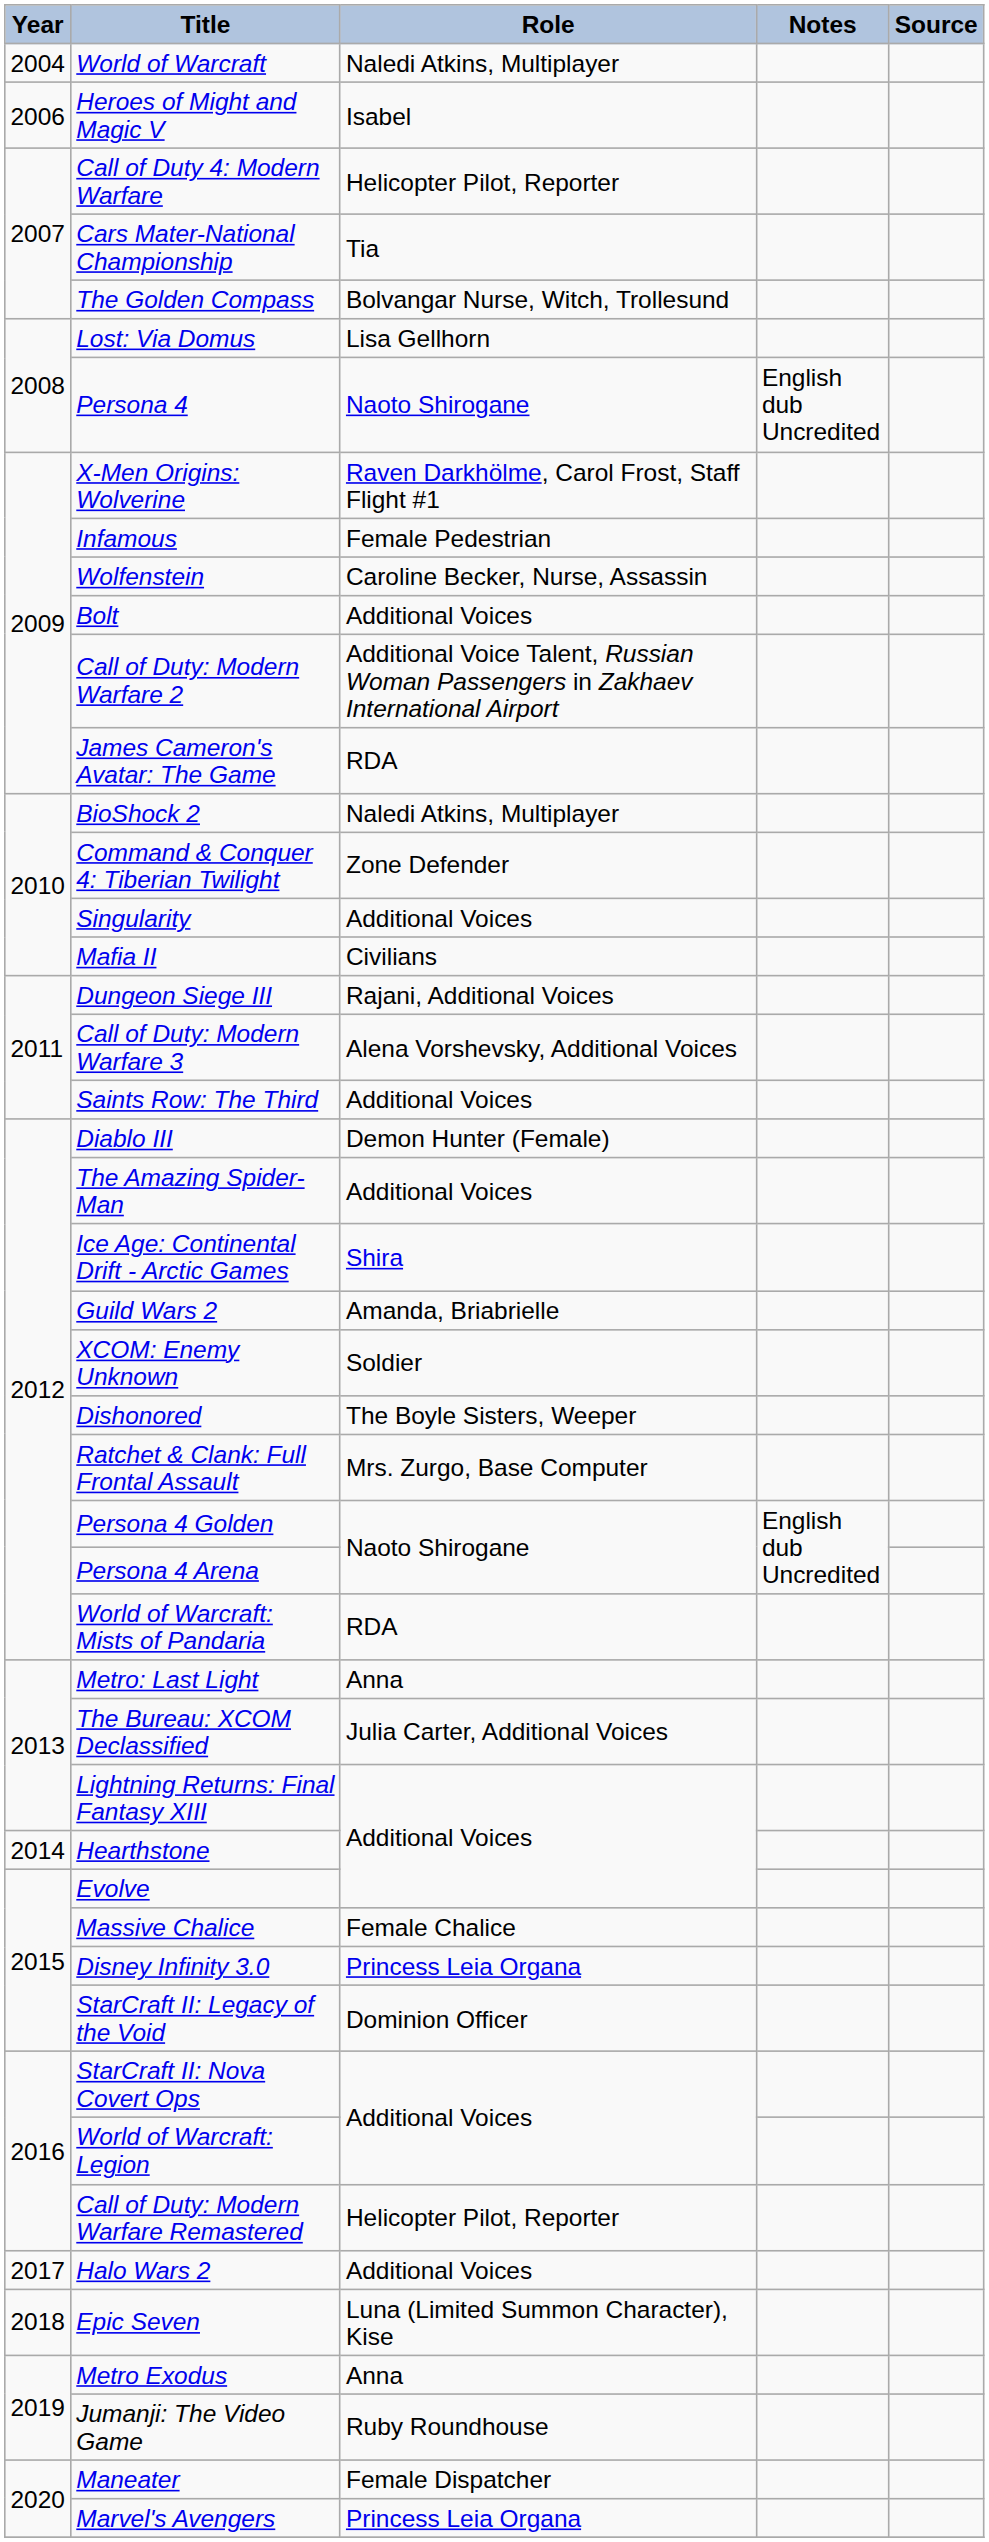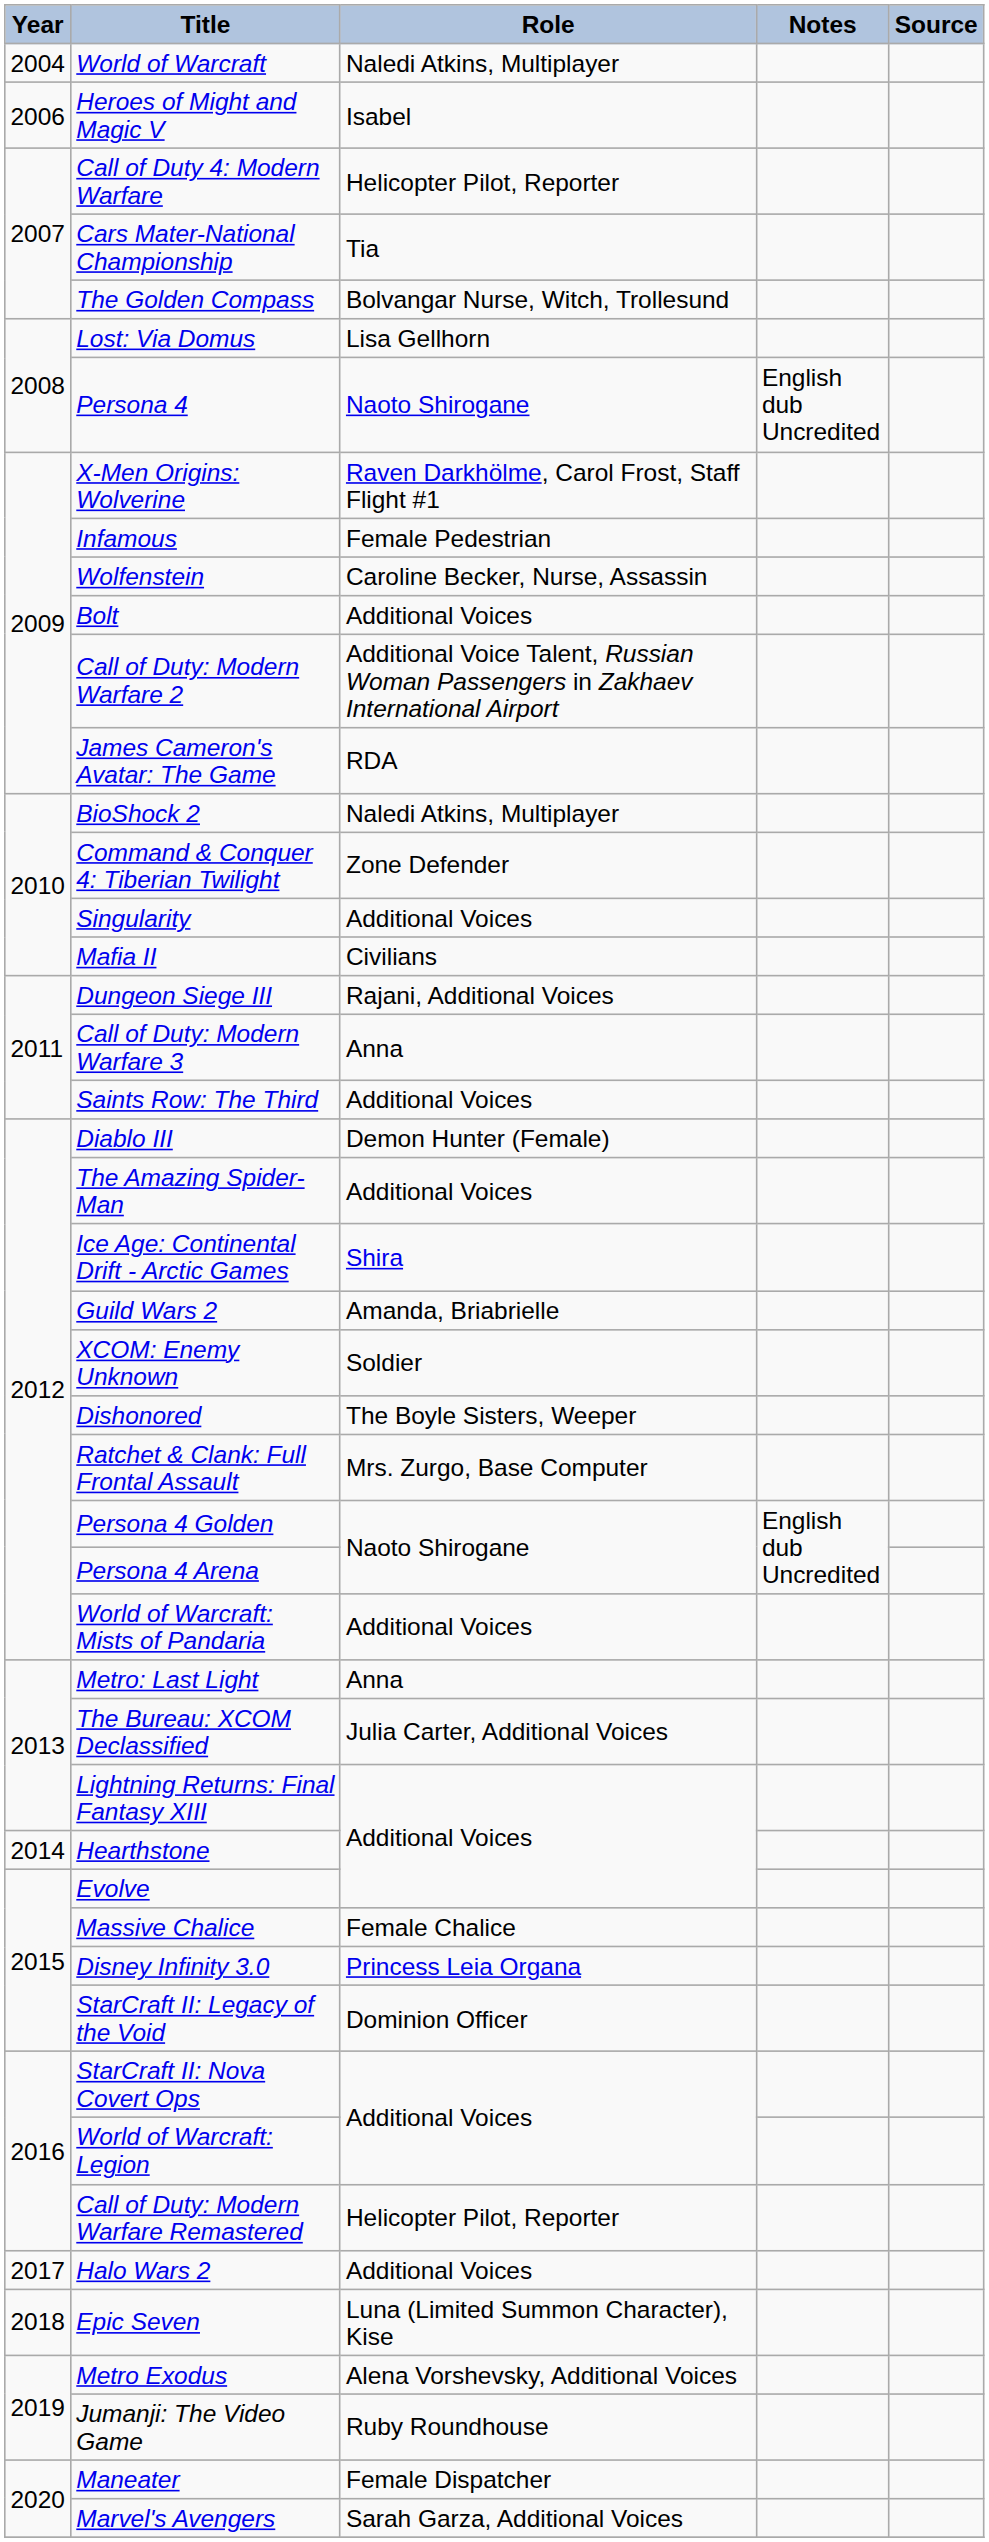 <table class="wikitable sortable plainrowheaders" style="width=95%;  font-size: 95%;">
 <tr>
 <th style="background:#b0c4de;">Year</th>
 <th style="background:#b0c4de;">Title</th>
 <th style="background:#b0c4de;">Role</th>
 <th style="background:#b0c4de;" class="unsortable">Notes</th>
 <th style="background:#b0c4de;" class="unsortable">Source</th>
 </tr>
 <tr>
 <td>2004</td>
 <td><em><a href='#'>World of Warcraft</a></em></td>
 <td>Naledi Atkins, Multiplayer</td>
 <td></td>
 <td></td>
 </tr>
 <tr>
 <td>2006</td>
 <td><em><a href='#'>Heroes of Might and Magic V</a></em></td>
 <td>Isabel</td>
 <td></td>
 <td></td>
 </tr>
 <tr>
 <td rowspan="3">2007</td>
 <td><em><a href='#'>Call of Duty 4: Modern Warfare</a></em></td>
 <td>Helicopter Pilot, Reporter</td>
 <td></td>
 <td></td>
 </tr>
 <tr>
 <td><em><a href='#'>Cars Mater-National Championship</a></em></td>
 <td>Tia</td>
 <td></td>
 <td></td>
 </tr>
 <tr>
 <td><em><a href='#'>The Golden Compass</a></em></td>
 <td>Bolvangar Nurse, Witch, Trollesund</td>
 <td></td>
 <td></td>
 </tr>
 <tr>
 <td rowspan=2>2008</td>
 <td><em><a href='#'>Lost: Via Domus</a></em></td>
 <td>Lisa Gellhorn</td>
 <td></td>
 <td></td>
 </tr>
 <tr>
 <td><em><a href='#'>Persona 4</a></em></td>
 <td><a href='#'>Naoto Shirogane</a></td>
 <td>English dub <br> Uncredited</td>
 <td></td>
 </tr>
 <tr>
 <td rowspan="6">2009</td>
 <td><em><a href='#'>X-Men Origins: Wolverine</a></em></td>
 <td><a href='#'>Raven Darkhölme</a>, Carol Frost, Staff Flight #1</td>
 <td></td>
 <td></td>
 </tr>
 <tr>
 <td><em><a href='#'>Infamous</a></em></td>
 <td>Female Pedestrian</td>
 <td></td>
 <td></td>
 </tr>
 <tr>
 <td><em><a href='#'>Wolfenstein</a></em></td>
 <td>Caroline Becker, Nurse, Assassin</td>
 <td></td>
 <td></td>
 </tr>
 <tr>
 <td><em><a href='#'>Bolt</a></em></td>
 <td>Additional Voices</td>
 <td></td>
 <td></td>
 </tr>
 <tr>
 <td><em><a href='#'>Call of Duty: Modern Warfare 2</a></em></td>
 <td>Additional Voice Talent, <em>Russian Woman Passengers</em> in <em>Zakhaev International Airport</em></td>
 <td></td>
 <td></td>
 </tr>
 <tr>
 <td><em><a href='#'>James Cameron's Avatar: The Game</a></em></td>
 <td>RDA</td>
 <td></td>
 <td></td>
 </tr>
 <tr>
 <td rowspan="4">2010</td>
 <td><em><a href='#'>BioShock 2</a></em></td>
 <td>Naledi Atkins, Multiplayer</td>
 <td></td>
 <td></td>
 </tr>
 <tr>
 <td><em><a href='#'>Command & Conquer 4: Tiberian Twilight</a></em></td>
 <td>Zone Defender</td>
 <td></td>
 <td></td>
 </tr>
 <tr>
 <td><em><a href='#'>Singularity</a></em></td>
 <td>Additional Voices</td>
 <td></td>
 <td></td>
 </tr>
 <tr>
 <td><em><a href='#'>Mafia II</a></em></td>
 <td>Civilians</td>
 <td></td>
 <td></td>
 </tr>
 <tr>
 <td rowspan="3">2011</td>
 <td><em><a href='#'>Dungeon Siege III</a></em></td>
 <td>Rajani, Additional Voices</td>
 <td></td>
 <td></td>
 </tr>
 <tr>
 <td><em><a href='#'>Call of Duty: Modern Warfare 3</a></em></td>
-<td>Alena Vorshevsky, Additional Voices</td>
+<td>Anna</td>
 <td></td>
 <td></td>
 </tr>
 <tr>
 <td><em><a href='#'>Saints Row: The Third</a></em></td>
 <td>Additional Voices</td>
 <td></td>
 <td></td>
 </tr>
 <tr>
 <td rowspan="10">2012</td>
 <td><em><a href='#'>Diablo III</a></em></td>
 <td>Demon Hunter (Female)</td>
 <td></td>
 <td></td>
 </tr>
 <tr>
 <td><em><a href='#'>The Amazing Spider-Man</a></em></td>
 <td>Additional Voices</td>
 <td></td>
 <td></td>
 </tr>
 <tr>
 <td><em><a href='#'>Ice Age: Continental Drift - Arctic Games</a></em></td>
 <td><a href='#'>Shira</a></td>
 <td></td>
 <td></td>
 </tr>
 <tr>
 <td><em><a href='#'>Guild Wars 2</a></em></td>
 <td>Amanda, Briabrielle</td>
 <td></td>
 <td></td>
 </tr>
 <tr>
 <td><em><a href='#'>XCOM: Enemy Unknown</a></em></td>
 <td>Soldier</td>
 <td></td>
 <td></td>
 </tr>
 <tr>
 <td><em><a href='#'>Dishonored</a></em></td>
 <td>The Boyle Sisters, Weeper</td>
 <td></td>
 <td></td>
 </tr>
 <tr>
 <td><em><a href='#'>Ratchet & Clank: Full Frontal Assault</a></em></td>
 <td>Mrs. Zurgo, Base Computer</td>
 <td></td>
 <td></td>
 </tr>
 <tr>
 <td><em><a href='#'>Persona 4 Golden</a></em></td>
 <td rowspan="2">Naoto Shirogane</td>
 <td rowspan=2>English dub <br> Uncredited</td>
 <td></td>
 </tr>
 <tr>
 <td><em><a href='#'>Persona 4 Arena</a></em></td>
 <td></td>
 </tr>
 <tr>
 <td><em><a href='#'>World of Warcraft: Mists of Pandaria</a></em></td>
-<td>RDA</td>
+<td>Additional Voices</td>
 <td></td>
 <td></td>
 </tr>
 <tr>
 <td rowspan="3">2013</td>
 <td><em><a href='#'>Metro: Last Light</a></em></td>
 <td>Anna</td>
 <td></td>
 <td></td>
 </tr>
 <tr>
 <td><em><a href='#'>The Bureau: XCOM Declassified</a></em></td>
 <td>Julia Carter, Additional Voices</td>
 <td></td>
 <td></td>
 </tr>
 <tr>
 <td><em><a href='#'>Lightning Returns: Final Fantasy XIII</a></em></td>
 <td rowspan="3">Additional Voices</td>
 <td></td>
 <td></td>
 </tr>
 <tr>
 <td>2014</td>
 <td><em><a href='#'>Hearthstone</a></em></td>
 <td></td>
 <td></td>
 </tr>
 <tr>
 <td rowspan="4">2015</td>
 <td><em><a href='#'>Evolve</a></em></td>
 <td></td>
 <td></td>
 </tr>
 <tr>
 <td><em><a href='#'>Massive Chalice</a></em></td>
 <td>Female Chalice</td>
 <td></td>
 <td></td>
 </tr>
 <tr>
 <td><em><a href='#'>Disney Infinity 3.0</a></em></td>
 <td><a href='#'>Princess Leia Organa</a></td>
 <td></td>
 <td></td>
 </tr>
 <tr>
 <td><em><a href='#'>StarCraft II: Legacy of the Void</a></em></td>
 <td>Dominion Officer</td>
 <td></td>
 <td></td>
 </tr>
 <tr>
 <td rowspan=3>2016</td>
 <td><em><a href='#'>StarCraft II: Nova Covert Ops</a></em></td>
 <td rowspan=2>Additional Voices</td>
 <td></td>
 <td></td>
 </tr>
 <tr>
 <td><em><a href='#'>World of Warcraft: Legion</a></em></td>
 <td></td>
 <td></td>
 </tr>
 <tr>
 <td><em><a href='#'>Call of Duty: Modern Warfare Remastered</a></em></td>
 <td>Helicopter Pilot, Reporter</td>
 <td></td>
 <td></td>
 </tr>
 <tr>
 <td>2017</td>
 <td><em><a href='#'>Halo Wars 2</a></em></td>
 <td>Additional Voices</td>
 <td></td>
 <td></td>
 </tr>
 <tr>
 <td>2018</td>
 <td><em><a href='#'>Epic Seven</a></em></td>
 <td>Luna (Limited Summon Character), Kise</td>
 <td></td>
 <td></td>
 </tr>
 <tr>
 <td rowspan=2>2019</td>
 <td><em><a href='#'>Metro Exodus</a></em></td>
-<td>Anna</td>
+<td>Alena Vorshevsky, Additional Voices</td>
 <td></td>
 <td></td>
 </tr>
 <tr>
 <td><em>Jumanji: The Video Game</em></td>
 <td>Ruby Roundhouse</td>
 <td></td>
 <td></td>
 </tr>
 <tr>
 <td rowspan=2>2020</td>
 <td><em><a href='#'>Maneater</a></em></td>
 <td>Female Dispatcher</td>
 <td></td>
 <td></td>
 </tr>
 <tr>
 <td><em><a href='#'>Marvel's Avengers</a></em></td>
-<td><a href='#'>Princess Leia Organa</a></td>
+<td>Sarah Garza, Additional Voices</td>
 <td></td>
 <td></td>
 </tr>
 <tr>
 </tr>
 </table>
